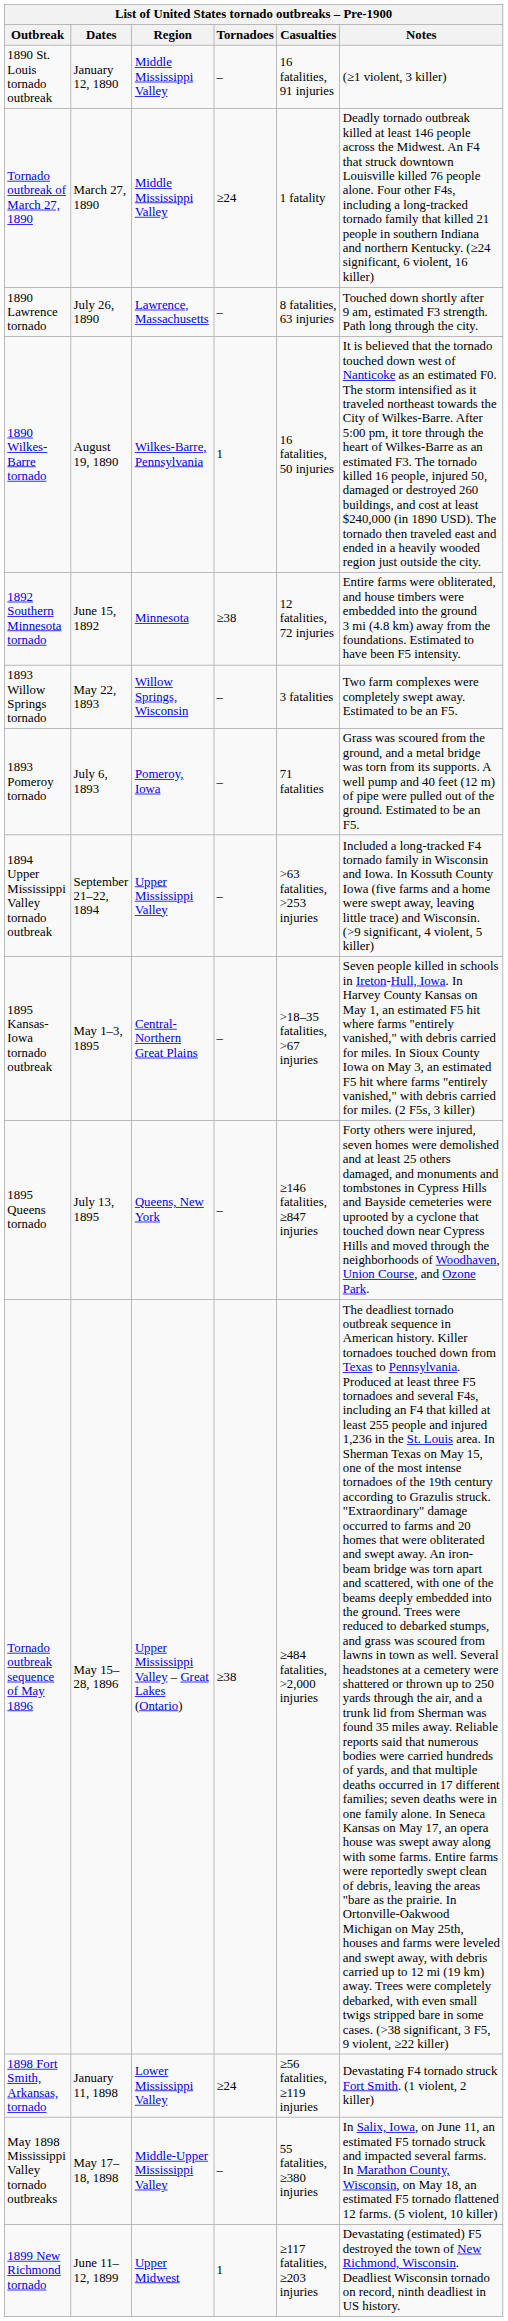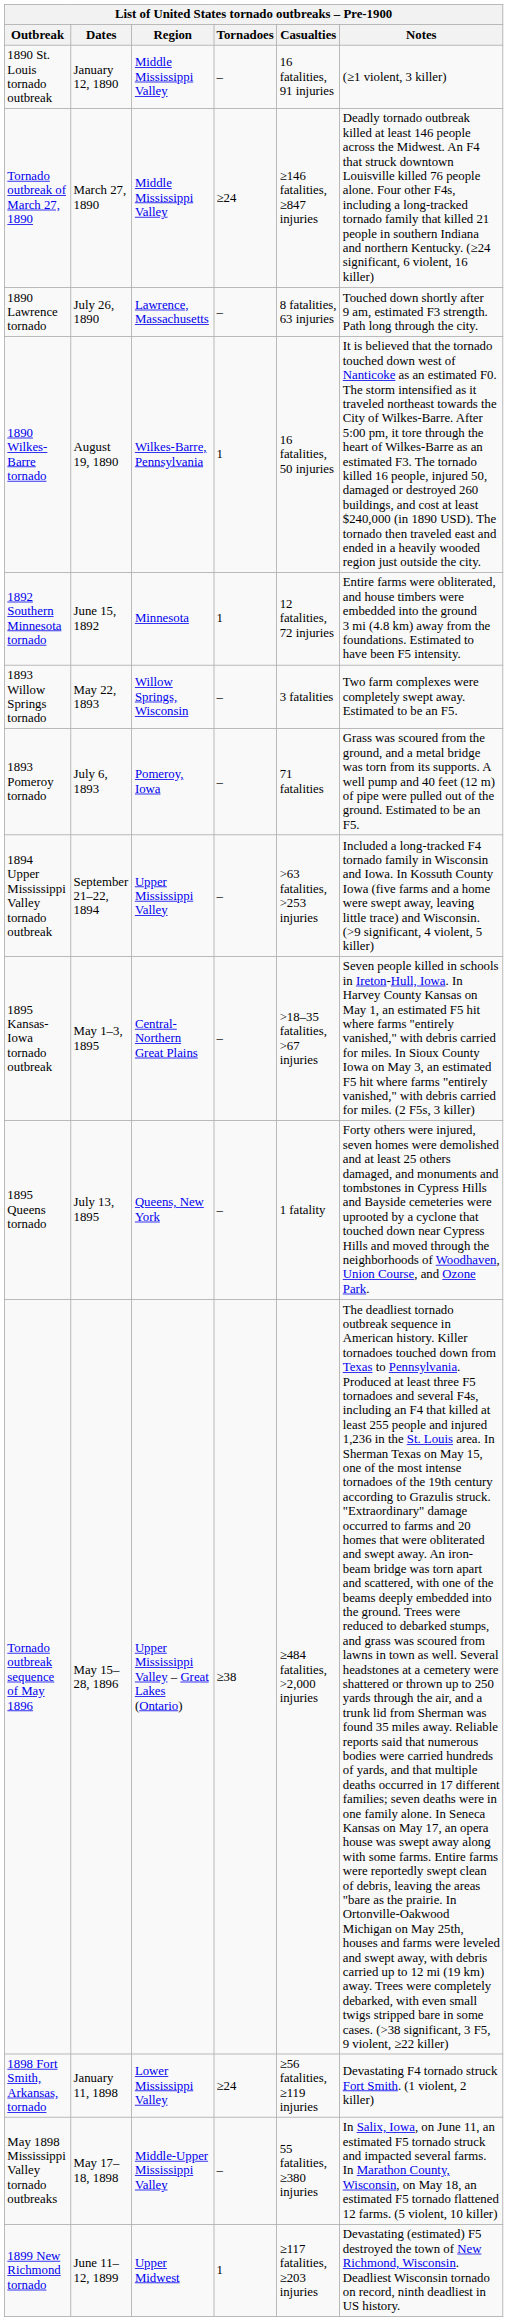 <table class="wikitable collapsible sortable" style="width:100%;">
 <tr>
 <th colspan="8">List of United States tornado outbreaks – Pre-1900</th>
 </tr>
 <tr>
 <th scope="col">Outbreak</th>
 <th scope="col">Dates</th>
 <th scope="col" class="unsortable">Region</th>
 <th scope="col">Tornadoes</th>
 <th scope="col">Casualties</th>
 <th scope="col">Notes</th>
 </tr>
 <tr>
 <td>1890 St. Louis tornado outbreak</td>
 <td>January 12, 1890</td>
 <td><a href='#'>Middle Mississippi Valley</a></td>
 <td>–</td>
 <td>16 fatalities, 91 injuries</td>
 <td>(≥1 violent, 3 killer)</td>
 </tr>
 <tr>
 <td><a href='#'>Tornado outbreak of March 27, 1890</a></td>
 <td>March 27, 1890</td>
 <td><a href='#'>Middle Mississippi Valley</a></td>
 <td>≥24</td>
-<td>1 fatality</td>
+<td>≥146 fatalities, ≥847 injuries</td>
 <td>Deadly tornado outbreak killed at least 146 people across the Midwest. An F4 that struck downtown Louisville killed 76 people alone. Four other F4s, including a long-tracked tornado family that killed 21 people in southern Indiana and northern Kentucky. (≥24 significant, 6 violent, 16 killer)</td>
 </tr>
 <tr>
 <td>1890 Lawrence tornado</td>
 <td>July 26, 1890</td>
 <td><a href='#'>Lawrence, Massachusetts</a></td>
 <td>–</td>
 <td>8 fatalities, 63 injuries</td>
 <td>Touched down shortly after 9 am, estimated F3 strength. Path  long through the city.</td>
 </tr>
 <tr>
 <td><a href='#'>1890 Wilkes-Barre tornado</a></td>
 <td>August 19, 1890</td>
 <td><a href='#'>Wilkes-Barre, Pennsylvania</a></td>
 <td>1</td>
 <td>16 fatalities, 50 injuries</td>
 <td>It is believed that the tornado touched down west of <a href='#'>Nanticoke</a> as an estimated F0. The storm intensified as it traveled northeast towards the City of Wilkes-Barre. After 5:00 pm, it tore through the heart of Wilkes-Barre as an estimated F3. The tornado killed 16 people, injured 50, damaged or destroyed 260 buildings, and cost at least $240,000 (in 1890 USD). The tornado then traveled east and ended in a heavily wooded region just outside the city.</td>
 </tr>
 <tr>
 <td><a href='#'>1892 Southern Minnesota tornado</a></td>
 <td>June 15, 1892</td>
 <td><a href='#'>Minnesota</a></td>
-<td>≥38</td>
+<td>1</td>
 <td>12 fatalities, 72 injuries</td>
 <td>Entire farms were obliterated, and house timbers were embedded into the ground 3 mi (4.8 km) away from the foundations. Estimated to have been F5 intensity.</td>
 </tr>
 <tr>
 <td>1893 Willow Springs tornado</td>
 <td>May 22, 1893</td>
 <td><a href='#'>Willow Springs, Wisconsin</a></td>
 <td>–</td>
 <td>3 fatalities</td>
 <td>Two farm complexes were completely swept away. Estimated to be an F5.</td>
 </tr>
 <tr>
 <td>1893 Pomeroy tornado</td>
 <td>July 6, 1893</td>
 <td><a href='#'>Pomeroy, Iowa</a></td>
 <td>–</td>
 <td>71 fatalities</td>
 <td>Grass was scoured from the ground, and a metal bridge was torn from its supports. A well pump and 40 feet (12 m) of pipe were pulled out of the ground. Estimated to be an F5.</td>
 </tr>
 <tr>
 <td>1894 Upper Mississippi Valley tornado outbreak</td>
 <td>September 21–22, 1894</td>
 <td><a href='#'>Upper Mississippi Valley</a></td>
 <td>–</td>
 <td>>63 fatalities, >253 injuries</td>
 <td>Included a long-tracked F4 tornado family in Wisconsin and Iowa. In Kossuth County Iowa (five farms and a home were swept away, leaving little trace) and Wisconsin.  (>9 significant, 4 violent, 5 killer)</td>
 </tr>
 <tr>
 <td>1895 Kansas-Iowa tornado outbreak</td>
 <td>May 1–3, 1895</td>
 <td><a href='#'>Central-Northern Great Plains</a></td>
 <td>–</td>
 <td>>18–35 fatalities, >67 injuries</td>
 <td>Seven people killed in schools in <a href='#'>Ireton</a>-<a href='#'>Hull, Iowa</a>. In Harvey County Kansas on May 1, an estimated F5 hit where farms "entirely vanished," with debris carried for miles. In Sioux County Iowa on May 3, an estimated F5 hit where farms "entirely vanished," with debris carried for miles. (2 F5s, 3 killer)</td>
 </tr>
 <tr>
 <td>1895 Queens tornado</td>
 <td>July 13, 1895</td>
 <td><a href='#'>Queens, New York</a></td>
 <td>–</td>
-<td>≥146 fatalities, ≥847 injuries</td>
+<td>1 fatality</td>
 <td>Forty others were injured, seven homes were demolished and at least 25 others damaged, and monuments and tombstones in Cypress Hills and Bayside cemeteries were uprooted by a cyclone that touched down near Cypress Hills and moved through the neighborhoods of <a href='#'>Woodhaven</a>, <a href='#'>Union Course</a>, and <a href='#'>Ozone Park</a>.</td>
 </tr>
 <tr>
 <td><a href='#'>Tornado outbreak sequence of May 1896</a></td>
 <td>May 15–28, 1896</td>
 <td><a href='#'>Upper Mississippi Valley</a> – <a href='#'>Great Lakes</a> (<a href='#'>Ontario</a>)</td>
 <td>≥38</td>
 <td>≥484 fatalities, >2,000 injuries</td>
 <td>The deadliest tornado outbreak sequence in American history. Killer tornadoes touched down from <a href='#'>Texas</a> to <a href='#'>Pennsylvania</a>. Produced at least three F5 tornadoes and several F4s, including an F4 that killed at least 255 people and injured 1,236 in the <a href='#'>St. Louis</a> area. In Sherman Texas on May 15, one of the most intense tornadoes of the 19th century according to Grazulis struck. "Extraordinary" damage occurred to farms and 20 homes that were obliterated and swept away. An iron-beam bridge was torn apart and scattered, with one of the beams deeply embedded into the ground. Trees were reduced to debarked stumps, and grass was scoured from lawns in town as well. Several headstones at a cemetery were shattered or thrown up to 250 yards through the air, and a trunk lid from Sherman was found 35 miles away. Reliable reports said that numerous bodies were carried hundreds of yards, and that multiple deaths occurred in 17 different families; seven deaths were in one family alone. In Seneca Kansas on May 17, an opera house was swept away along with some farms. Entire farms were reportedly swept clean of debris, leaving the areas "bare as the prairie. In Ortonville-Oakwood Michigan on May 25th, houses and farms were leveled and swept away, with debris carried up to 12 mi (19 km) away. Trees were completely debarked, with even small twigs stripped bare in some cases. (>38 significant, 3 F5, 9 violent, ≥22 killer)</td>
 </tr>
 <tr>
 <td><a href='#'>1898 Fort Smith, Arkansas, tornado</a></td>
 <td>January 11, 1898</td>
 <td><a href='#'>Lower Mississippi Valley</a></td>
 <td>≥24</td>
 <td>≥56 fatalities, ≥119 injuries</td>
 <td>Devastating F4 tornado struck <a href='#'>Fort Smith</a>.  (1 violent, 2 killer)</td>
 </tr>
 <tr>
 <td>May 1898 Mississippi Valley tornado outbreaks</td>
 <td>May 17–18, 1898</td>
 <td><a href='#'>Middle-Upper Mississippi Valley</a></td>
 <td>–</td>
 <td>55 fatalities, ≥380 injuries</td>
 <td>In <a href='#'>Salix, Iowa</a>, on June 11, an estimated F5 tornado struck and impacted several farms. In <a href='#'>Marathon County, Wisconsin</a>, on May 18, an estimated F5 tornado flattened 12 farms. (5 violent, 10 killer)</td>
 </tr>
 <tr>
 <td><a href='#'>1899 New Richmond tornado</a></td>
 <td>June 11–12, 1899</td>
 <td><a href='#'>Upper Midwest</a></td>
 <td>1</td>
 <td>≥117 fatalities, ≥203 injuries</td>
 <td>Devastating (estimated) F5 destroyed the town of <a href='#'>New Richmond, Wisconsin</a>. Deadliest Wisconsin tornado on record, ninth deadliest in US history.</td>
 </tr>
 </table>
